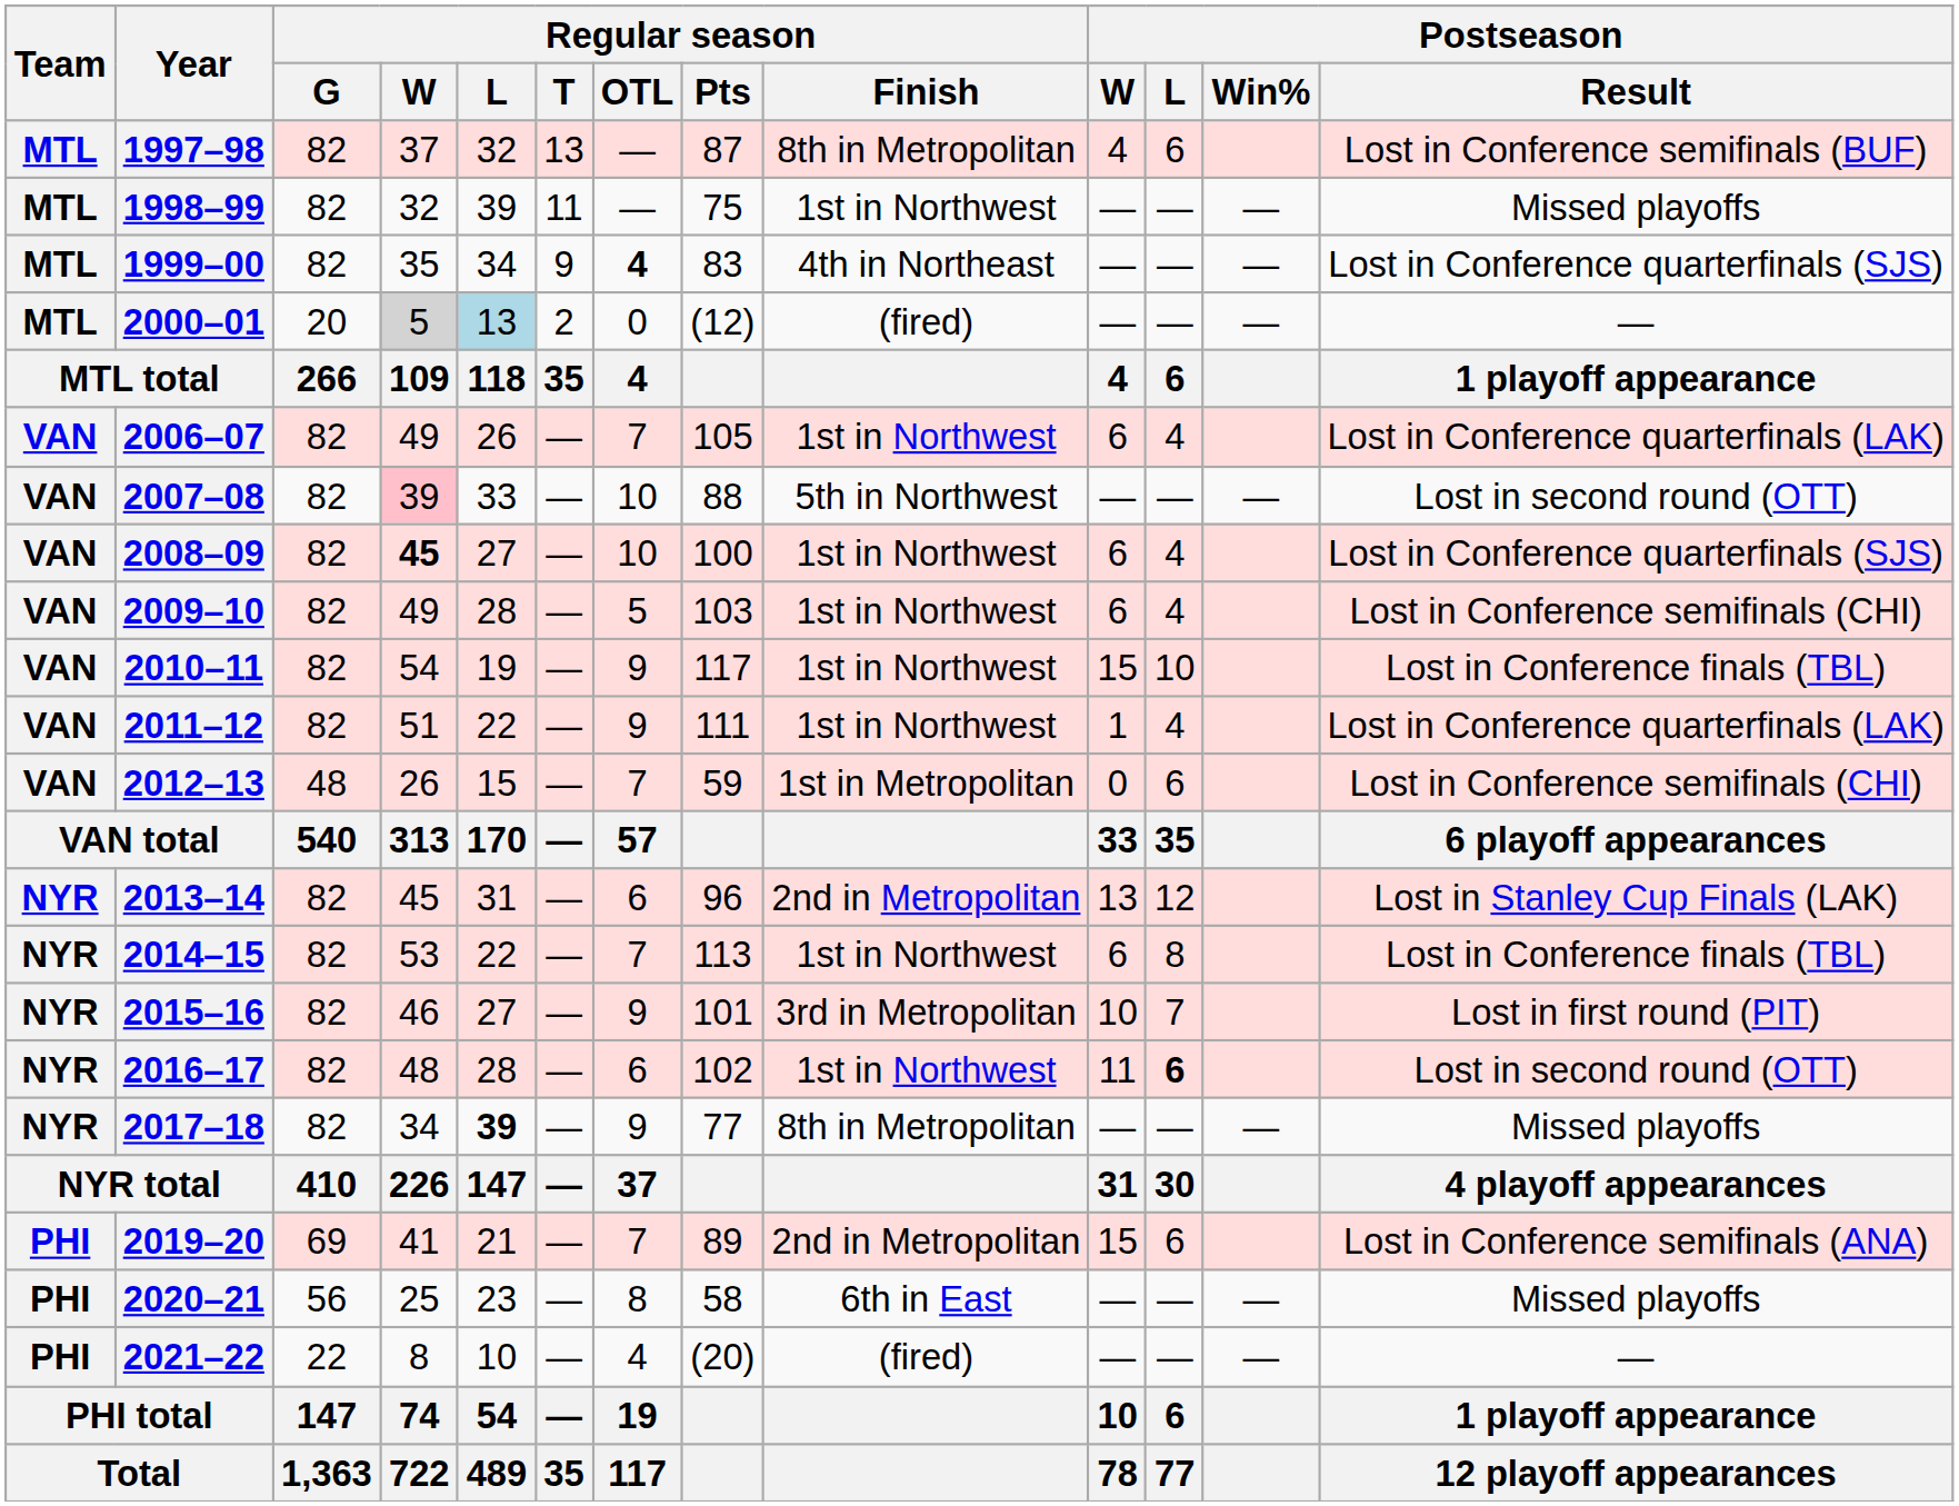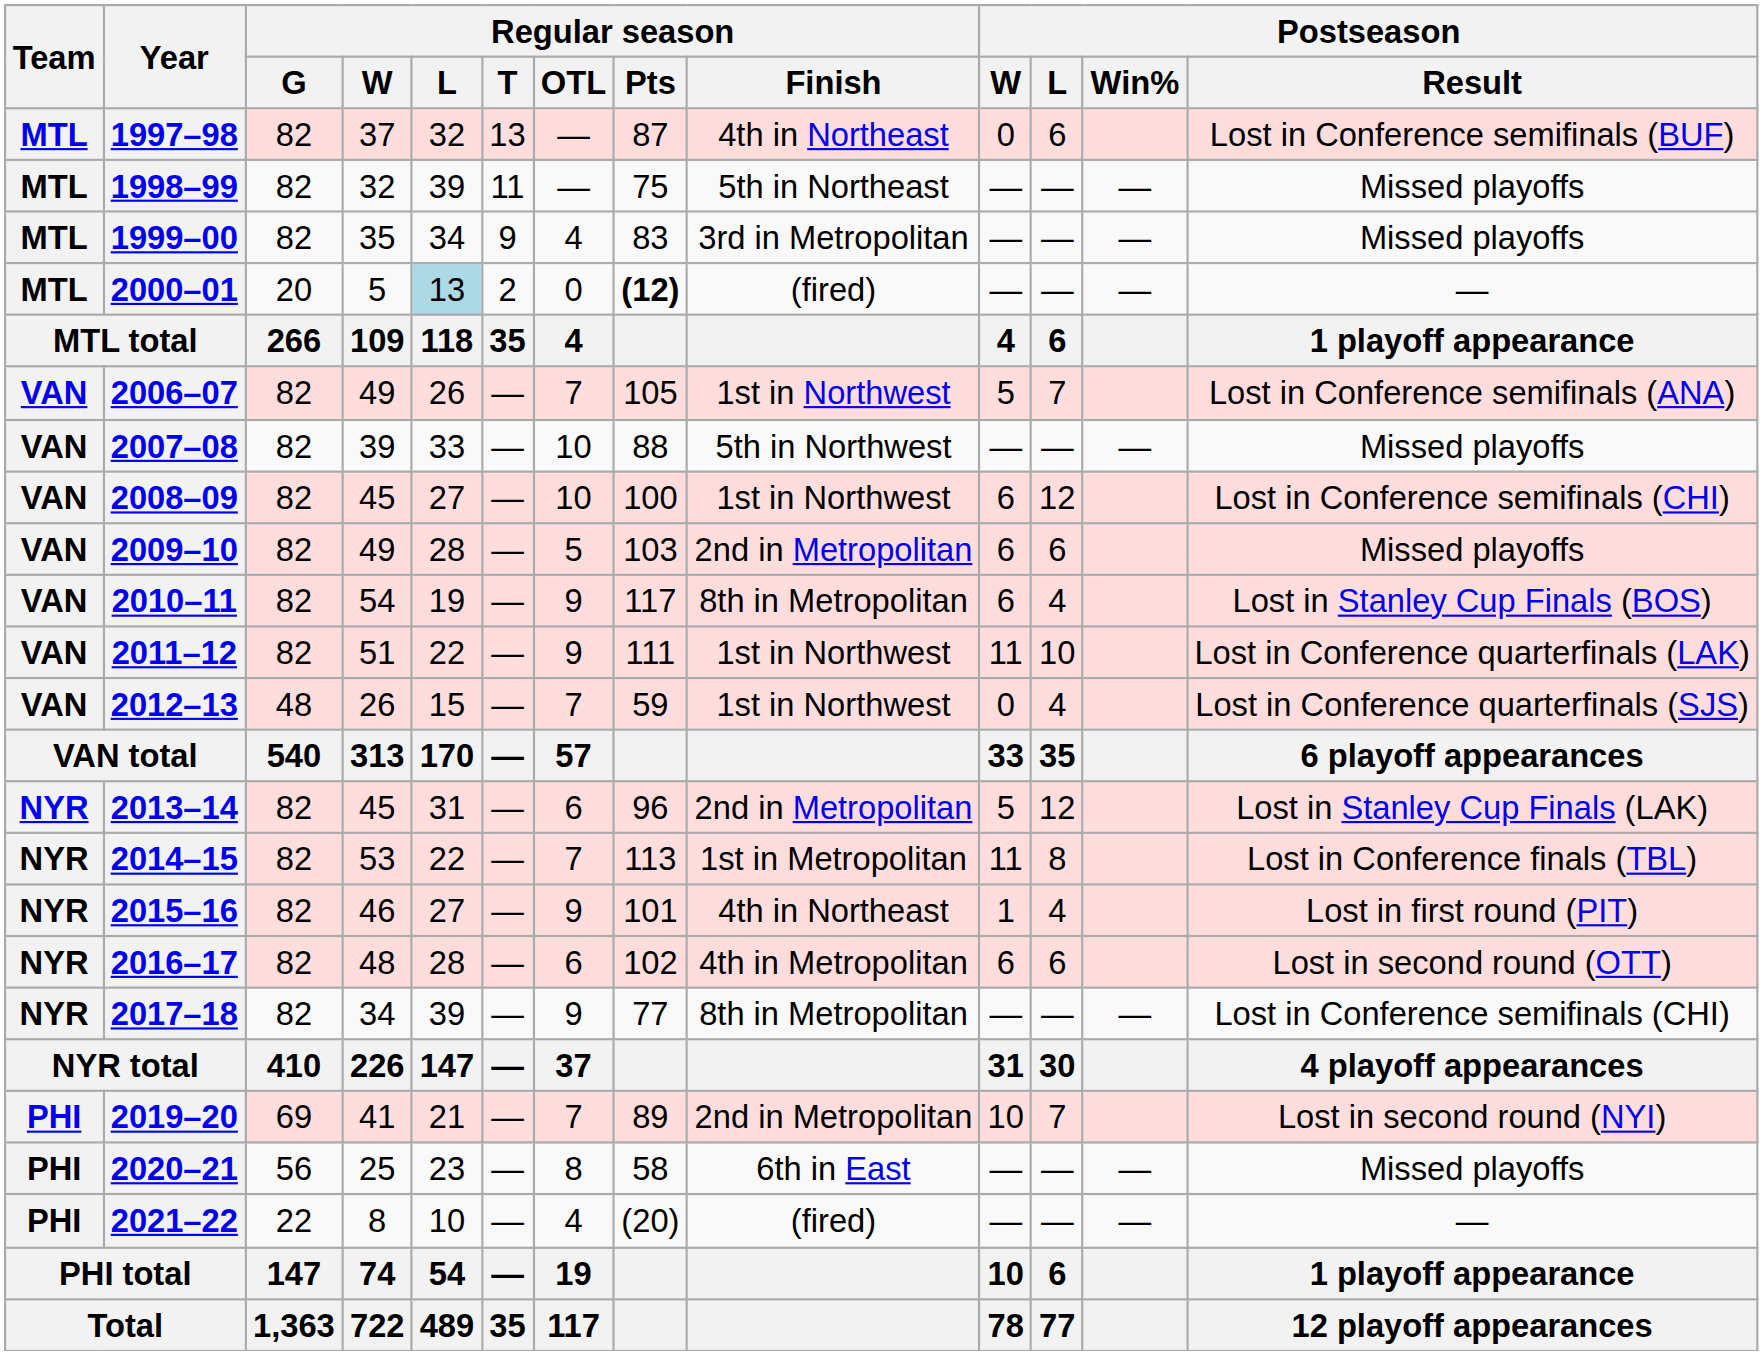 <table class="wikitable" style="font-size: 95%; text-align:center">
 <tr>
 <th rowspan="2">Team</th>
 <th rowspan="2">Year</th>
 <th colspan="7">Regular season</th>
 <th colspan="5">Postseason</th>
 </tr>
 <tr>
 <th>G</th>
 <th>W</th>
 <th>L</th>
 <th>T</th>
 <th>OTL</th>
 <th>Pts</th>
 <th>Finish</th>
 <th>W</th>
 <th>L</th>
 <th>Win%</th>
 <th>Result</th>
 </tr>
 <tr style="background:#fdd;">
 <th><a href='#'>MTL</a></th>
 <th><a href='#'>1997–98</a></th>
 <td>82</td>
 <td>37</td>
 <td>32</td>
 <td>13</td>
 <td>—</td>
 <td>87</td>
-<td>8th in Metropolitan</td>
-<td>4</td>
+<td>4th in <a href='#'>Northeast</a></td>
+<td>0</td>
 <td>6</td>
 <td></td>
 <td>Lost in Conference semifinals (<a href='#'>BUF</a>)</td>
 </tr>
 <tr>
 <th>MTL</th>
 <th><a href='#'>1998–99</a></th>
 <td>82</td>
 <td>32</td>
 <td>39</td>
 <td>11</td>
 <td>—</td>
 <td>75</td>
-<td>1st in Northwest</td>
+<td>5th in Northeast</td>
 <td>—</td>
 <td>—</td>
 <td>—</td>
 <td>Missed playoffs</td>
 </tr>
 <tr>
 <th>MTL</th>
 <th><a href='#'>1999–00</a></th>
 <td>82</td>
 <td>35</td>
 <td>34</td>
 <td>9</td>
-<td><strong>4</strong></td>
+<td>4</td>
 <td>83</td>
-<td>4th in Northeast</td>
+<td>3rd in Metropolitan</td>
 <td>—</td>
 <td>—</td>
 <td>—</td>
-<td>Lost in Conference quarterfinals (<a href='#'>SJS</a>)</td>
+<td>Missed playoffs</td>
 </tr>
 <tr>
 <th>MTL</th>
 <th><a href='#'>2000–01</a></th>
 <td>20</td>
-<td style="background: lightgrey;">5</td>
+<td>5</td>
 <td style="background: lightblue;">13</td>
 <td>2</td>
 <td>0</td>
-<td>(12)</td>
+<td><strong>(12)</strong></td>
 <td>(fired)</td>
 <td>—</td>
 <td>—</td>
 <td>—</td>
 <td>—</td>
 </tr>
 <tr>
 <th colspan="2">MTL total</th>
 <th>266</th>
 <th>109</th>
 <th>118</th>
 <th>35</th>
 <th>4</th>
 <th> </th>
 <th> </th>
 <th>4</th>
 <th>6</th>
 <th></th>
 <th>1 playoff appearance</th>
 </tr>
 <tr style="background:#fdd;">
 <th><a href='#'>VAN</a></th>
 <th><a href='#'>2006–07</a></th>
 <td>82</td>
 <td>49</td>
 <td>26</td>
 <td>—</td>
 <td>7</td>
 <td>105</td>
 <td>1st in <a href='#'>Northwest</a></td>
-<td>6</td>
-<td>4</td>
+<td>5</td>
+<td>7</td>
 <td></td>
-<td>Lost in Conference quarterfinals (<a href='#'>LAK</a>)</td>
+<td>Lost in Conference semifinals (<a href='#'>ANA</a>)</td>
 </tr>
 <tr>
 <th>VAN</th>
 <th><a href='#'>2007–08</a></th>
 <td>82</td>
-<td style="background: pink;">39</td>
+<td>39</td>
 <td>33</td>
 <td>—</td>
 <td>10</td>
 <td>88</td>
 <td>5th in Northwest</td>
 <td>—</td>
 <td>—</td>
 <td>—</td>
-<td>Lost in second round (<a href='#'>OTT</a>)</td>
+<td>Missed playoffs</td>
 </tr>
 <tr style="background:#fdd;">
 <th>VAN</th>
 <th><a href='#'>2008–09</a></th>
 <td>82</td>
-<td><strong>45</strong></td>
+<td>45</td>
 <td>27</td>
 <td>—</td>
 <td>10</td>
 <td>100</td>
 <td>1st in Northwest</td>
 <td>6</td>
-<td>4</td>
+<td>12</td>
 <td></td>
-<td>Lost in Conference quarterfinals (<a href='#'>SJS</a>)</td>
+<td>Lost in Conference semifinals (<a href='#'>CHI</a>)</td>
 </tr>
 <tr style="background:#fdd;">
 <th>VAN</th>
 <th><a href='#'>2009–10</a></th>
 <td>82</td>
 <td>49</td>
 <td>28</td>
 <td>—</td>
 <td>5</td>
 <td>103</td>
-<td>1st in Northwest</td>
+<td>2nd in <a href='#'>Metropolitan</a></td>
 <td>6</td>
-<td>4</td>
+<td>6</td>
 <td></td>
-<td>Lost in Conference semifinals (CHI)</td>
+<td>Missed playoffs</td>
 </tr>
 <tr style="background:#fdd;">
 <th>VAN</th>
 <th><a href='#'>2010–11</a></th>
 <td>82</td>
 <td>54</td>
 <td>19</td>
 <td>—</td>
 <td>9</td>
 <td>117</td>
-<td>1st in Northwest</td>
-<td>15</td>
-<td>10</td>
+<td>8th in Metropolitan</td>
+<td>6</td>
+<td>4</td>
 <td></td>
-<td>Lost in Conference finals (<a href='#'>TBL</a>)</td>
+<td>Lost in <a href='#'>Stanley Cup Finals</a> (<a href='#'>BOS</a>)</td>
 </tr>
 <tr style="background:#fdd;">
 <th>VAN</th>
 <th><a href='#'>2011–12</a></th>
 <td>82</td>
 <td>51</td>
 <td>22</td>
 <td>—</td>
 <td>9</td>
 <td>111</td>
 <td>1st in Northwest</td>
-<td>1</td>
-<td>4</td>
+<td>11</td>
+<td>10</td>
 <td></td>
 <td>Lost in Conference quarterfinals (<a href='#'>LAK</a>)</td>
 </tr>
 <tr style="background:#fdd;">
 <th>VAN</th>
 <th><a href='#'>2012–13</a></th>
 <td>48</td>
 <td>26</td>
 <td>15</td>
 <td>—</td>
 <td>7</td>
 <td>59</td>
-<td>1st in Metropolitan</td>
+<td>1st in Northwest</td>
 <td>0</td>
-<td>6</td>
+<td>4</td>
 <td></td>
-<td>Lost in Conference semifinals (<a href='#'>CHI</a>)</td>
+<td>Lost in Conference quarterfinals (<a href='#'>SJS</a>)</td>
 </tr>
 <tr>
 <th colspan="2">VAN total</th>
 <th>540</th>
 <th>313</th>
 <th>170</th>
 <th>—</th>
 <th>57</th>
 <th> </th>
 <th> </th>
 <th>33</th>
 <th>35</th>
 <th></th>
 <th>6 playoff appearances</th>
 </tr>
 <tr style="background:#fdd;">
 <th><a href='#'>NYR</a></th>
 <th><a href='#'>2013–14</a></th>
 <td>82</td>
 <td>45</td>
 <td>31</td>
 <td>—</td>
 <td>6</td>
 <td>96</td>
 <td>2nd in <a href='#'>Metropolitan</a></td>
-<td>13</td>
+<td>5</td>
 <td>12</td>
 <td></td>
 <td>Lost in <a href='#'>Stanley Cup Finals</a> (LAK)</td>
 </tr>
 <tr style="background:#fdd;">
 <th>NYR</th>
 <th><a href='#'>2014–15</a></th>
 <td>82</td>
 <td>53</td>
 <td>22</td>
 <td>—</td>
 <td>7</td>
 <td>113</td>
-<td>1st in Northwest</td>
-<td>6</td>
+<td>1st in Metropolitan</td>
+<td>11</td>
 <td>8</td>
 <td></td>
 <td>Lost in Conference finals (<a href='#'>TBL</a>)</td>
 </tr>
 <tr style="background:#fdd;">
 <th>NYR</th>
 <th><a href='#'>2015–16</a></th>
 <td>82</td>
 <td>46</td>
 <td>27</td>
 <td>—</td>
 <td>9</td>
 <td>101</td>
-<td>3rd in Metropolitan</td>
-<td>10</td>
-<td>7</td>
+<td>4th in Northeast</td>
+<td>1</td>
+<td>4</td>
 <td></td>
 <td>Lost in first round (<a href='#'>PIT</a>)</td>
 </tr>
 <tr style="background:#fdd;">
 <th>NYR</th>
 <th><a href='#'>2016–17</a></th>
 <td>82</td>
 <td>48</td>
 <td>28</td>
 <td>—</td>
 <td>6</td>
 <td>102</td>
-<td>1st in <a href='#'>Northwest</a></td>
-<td>11</td>
-<td><strong>6</strong></td>
+<td>4th in Metropolitan</td>
+<td>6</td>
+<td>6</td>
 <td></td>
 <td>Lost in second round (<a href='#'>OTT</a>)</td>
 </tr>
 <tr>
 <th>NYR</th>
 <th><a href='#'>2017–18</a></th>
 <td>82</td>
 <td>34</td>
-<td><strong>39</strong></td>
+<td>39</td>
 <td>—</td>
 <td>9</td>
 <td>77</td>
 <td>8th in Metropolitan</td>
 <td>—</td>
 <td>—</td>
 <td>—</td>
-<td>Missed playoffs</td>
+<td>Lost in Conference semifinals (CHI)</td>
 </tr>
 <tr>
 <th colspan="2">NYR total</th>
 <th>410</th>
 <th>226</th>
 <th>147</th>
 <th>—</th>
 <th>37</th>
 <th> </th>
 <th> </th>
 <th>31</th>
 <th>30</th>
 <th></th>
 <th>4 playoff appearances</th>
 </tr>
 <tr style="background:#fdd;">
 <th><a href='#'>PHI</a></th>
 <th><a href='#'>2019–20</a></th>
 <td>69</td>
 <td>41</td>
 <td>21</td>
 <td>—</td>
 <td>7</td>
 <td>89</td>
 <td>2nd in Metropolitan</td>
-<td>15</td>
-<td>6</td>
+<td>10</td>
+<td>7</td>
 <td></td>
-<td>Lost in Conference semifinals (<a href='#'>ANA</a>)</td>
+<td>Lost in second round (<a href='#'>NYI</a>)</td>
 </tr>
 <tr>
 <th>PHI</th>
 <th><a href='#'>2020–21</a></th>
 <td>56</td>
 <td>25</td>
 <td>23</td>
 <td>—</td>
 <td>8</td>
 <td>58</td>
 <td>6th in <a href='#'>East</a></td>
 <td>—</td>
 <td>—</td>
 <td>—</td>
 <td>Missed playoffs</td>
 </tr>
 <tr>
 <th>PHI</th>
 <th><a href='#'>2021–22</a></th>
 <td>22</td>
 <td>8</td>
 <td>10</td>
 <td>—</td>
 <td>4</td>
 <td>(20)</td>
 <td>(fired)</td>
 <td>—</td>
 <td>—</td>
 <td>—</td>
 <td>—</td>
 </tr>
 <tr>
 <th colspan="2">PHI total</th>
 <th>147</th>
 <th>74</th>
 <th>54</th>
 <th>—</th>
 <th>19</th>
 <th> </th>
 <th> </th>
 <th>10</th>
 <th>6</th>
 <th></th>
 <th>1 playoff appearance</th>
 </tr>
 <tr>
 <th colspan="2">Total</th>
 <th>1,363</th>
 <th>722</th>
 <th>489</th>
 <th>35</th>
 <th>117</th>
 <th> </th>
 <th> </th>
 <th>78</th>
 <th>77</th>
 <th></th>
 <th>12 playoff appearances</th>
 </tr>
 </table>
